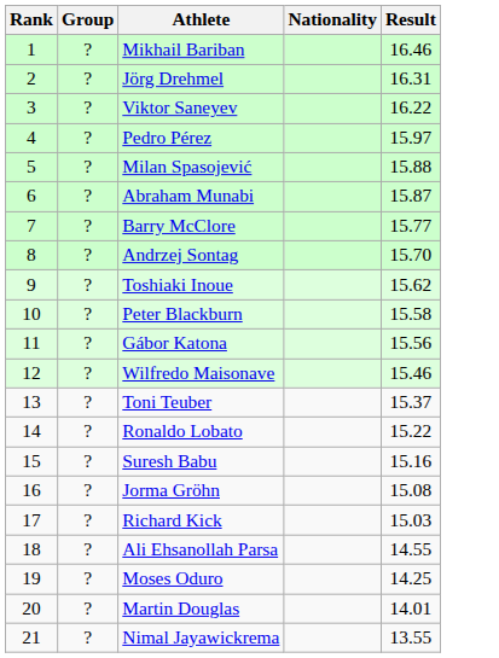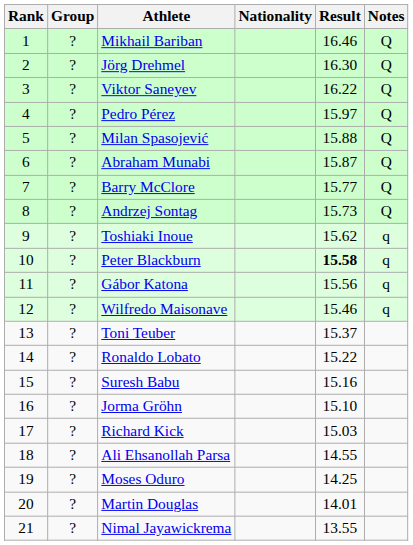 <table class="wikitable sortable" style="text-align:center">
 <tr>
 <th>Rank</th>
 <th>Group</th>
 <th>Athlete</th>
 <th>Nationality</th>
 <th>Result</th>
+<th>Notes</th>
 </tr>
 <tr bgcolor=ccffcc>
 <td>1</td>
 <td>?</td>
 <td align=left><a href='#'>Mikhail Bariban</a></td>
 <td align=left></td>
 <td>16.46</td>
+<td>Q</td>
 </tr>
 <tr bgcolor=ccffcc>
 <td>2</td>
 <td>?</td>
 <td align=left><a href='#'>Jörg Drehmel</a></td>
 <td align=left></td>
-<td>16.31</td>
+<td>16.30</td>
+<td>Q</td>
 </tr>
 <tr bgcolor=ccffcc>
 <td>3</td>
 <td>?</td>
 <td align=left><a href='#'>Viktor Saneyev</a></td>
 <td align=left></td>
 <td>16.22</td>
+<td>Q</td>
 </tr>
 <tr bgcolor=ccffcc>
 <td>4</td>
 <td>?</td>
 <td align=left><a href='#'>Pedro Pérez</a></td>
 <td align=left></td>
 <td>15.97</td>
+<td>Q</td>
 </tr>
 <tr bgcolor=ccffcc>
 <td>5</td>
 <td>?</td>
 <td align=left><a href='#'>Milan Spasojević</a></td>
 <td align=left></td>
 <td>15.88</td>
+<td>Q</td>
 </tr>
 <tr bgcolor=ccffcc>
 <td>6</td>
 <td>?</td>
 <td align=left><a href='#'>Abraham Munabi</a></td>
 <td align=left></td>
 <td>15.87</td>
+<td>Q</td>
 </tr>
 <tr bgcolor=ccffcc>
 <td>7</td>
 <td>?</td>
 <td align=left><a href='#'>Barry McClore</a></td>
 <td align=left></td>
 <td>15.77</td>
+<td>Q</td>
 </tr>
 <tr bgcolor=ccffcc>
 <td>8</td>
 <td>?</td>
 <td align=left><a href='#'>Andrzej Sontag</a></td>
 <td align=left></td>
-<td>15.70</td>
+<td>15.73</td>
+<td>Q</td>
 </tr>
 <tr bgcolor=ddffdd>
 <td>9</td>
 <td>?</td>
 <td align=left><a href='#'>Toshiaki Inoue</a></td>
 <td align=left></td>
 <td>15.62</td>
+<td>q</td>
 </tr>
 <tr bgcolor=ddffdd>
 <td>10</td>
 <td>?</td>
 <td align=left><a href='#'>Peter Blackburn</a></td>
 <td align=left></td>
-<td>15.58</td>
+<td><strong>15.58</strong></td>
+<td>q</td>
 </tr>
 <tr bgcolor=ddffdd>
 <td>11</td>
 <td>?</td>
 <td align=left><a href='#'>Gábor Katona</a></td>
 <td align=left></td>
 <td>15.56</td>
+<td>q</td>
 </tr>
 <tr bgcolor=ddffdd>
 <td>12</td>
 <td>?</td>
 <td align=left><a href='#'>Wilfredo Maisonave</a></td>
 <td align=left></td>
 <td>15.46</td>
+<td>q</td>
 </tr>
 <tr>
 <td>13</td>
 <td>?</td>
 <td align=left><a href='#'>Toni Teuber</a></td>
 <td align=left></td>
 <td>15.37</td>
+<td></td>
 </tr>
 <tr>
 <td>14</td>
 <td>?</td>
 <td align=left><a href='#'>Ronaldo Lobato</a></td>
 <td align=left></td>
 <td>15.22</td>
+<td></td>
 </tr>
 <tr>
 <td>15</td>
 <td>?</td>
 <td align=left><a href='#'>Suresh Babu</a></td>
 <td align=left></td>
 <td>15.16</td>
+<td></td>
 </tr>
 <tr>
 <td>16</td>
 <td>?</td>
 <td align=left><a href='#'>Jorma Gröhn</a></td>
 <td align=left></td>
-<td>15.08</td>
+<td>15.10</td>
+<td></td>
 </tr>
 <tr>
 <td>17</td>
 <td>?</td>
 <td align=left><a href='#'>Richard Kick</a></td>
 <td align=left></td>
 <td>15.03</td>
+<td></td>
 </tr>
 <tr>
 <td>18</td>
 <td>?</td>
 <td align=left><a href='#'>Ali Ehsanollah Parsa</a></td>
 <td align=left></td>
 <td>14.55</td>
+<td></td>
 </tr>
 <tr>
 <td>19</td>
 <td>?</td>
 <td align=left><a href='#'>Moses Oduro</a></td>
 <td align=left></td>
 <td>14.25</td>
+<td></td>
 </tr>
 <tr>
 <td>20</td>
 <td>?</td>
 <td align=left><a href='#'>Martin Douglas</a></td>
 <td align=left></td>
 <td>14.01</td>
+<td></td>
 </tr>
 <tr>
 <td>21</td>
 <td>?</td>
 <td align=left><a href='#'>Nimal Jayawickrema</a></td>
 <td align=left></td>
 <td>13.55</td>
+<td></td>
 </tr>
 </table>
